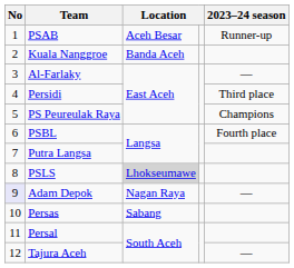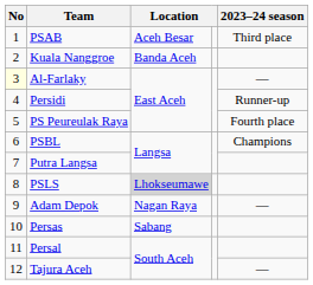 <table class="wikitable sortable" style="font-size:90%;">
 <tr>
 <th>No</th>
 <th>Team</th>
 <th colspan="2">Location</th>
 <th>2023–24 season</th>
 </tr>
 <tr>
 <td align="center">1</td>
 <td><a href='#'>PSAB</a></td>
 <td><a href='#'>Aceh Besar</a></td>
 <td></td>
-<td align="center">Runner-up</td>
+<td align="center">Third place</td>
 </tr>
 <tr>
 <td align="center">2</td>
 <td><a href='#'>Kuala Nanggroe</a></td>
 <td><a href='#'>Banda Aceh</a></td>
 <td></td>
 <td align=center></td>
 </tr>
 <tr>
-<td align="center">3</td>
+<td align="center" style="background: lightyellow;">3</td>
 <td><a href='#'>Al-Farlaky</a></td>
 <td rowspan="3"><a href='#'>East Aceh</a></td>
 <td rowspan="3"></td>
 <td align="center">—</td>
 </tr>
 <tr>
 <td align="center">4</td>
 <td><a href='#'>Persidi</a></td>
-<td align="center">Third place</td>
+<td align="center">Runner-up</td>
 </tr>
 <tr>
 <td align="center">5</td>
 <td><a href='#'>PS Peureulak Raya</a></td>
-<td align="center">Champions</td>
+<td align="center">Fourth place</td>
 </tr>
 <tr>
 <td align="center">6</td>
 <td><a href='#'>PSBL</a></td>
 <td rowspan="2"><a href='#'>Langsa</a></td>
 <td rowspan="2"></td>
-<td align="center">Fourth place</td>
+<td align="center">Champions</td>
 </tr>
 <tr>
 <td align="center">7</td>
 <td><a href='#'>Putra Langsa</a></td>
 <td align="center"></td>
 </tr>
 <tr>
 <td align="center">8</td>
 <td><a href='#'>PSLS</a></td>
 <td style="background: lightgrey;"><a href='#'>Lhokseumawe</a></td>
 <td></td>
 <td align=center></td>
 </tr>
 <tr>
-<td align="center" style="background: lavender;">9</td>
+<td align="center">9</td>
 <td><a href='#'>Adam Depok</a></td>
 <td><a href='#'>Nagan Raya</a></td>
 <td></td>
 <td align="center">—</td>
 </tr>
 <tr>
 <td align="center">10</td>
 <td><a href='#'>Persas</a></td>
 <td><a href='#'>Sabang</a></td>
 <td></td>
 <td align=center></td>
 </tr>
 <tr>
 <td align="center">11</td>
 <td><a href='#'>Persal</a></td>
 <td rowspan="2"><a href='#'>South Aceh</a></td>
 <td rowspan="2"></td>
 <td align=center></td>
 </tr>
 <tr>
 <td align="center">12</td>
 <td><a href='#'>Tajura Aceh</a></td>
 <td align="center">—</td>
 </tr>
 </table>
